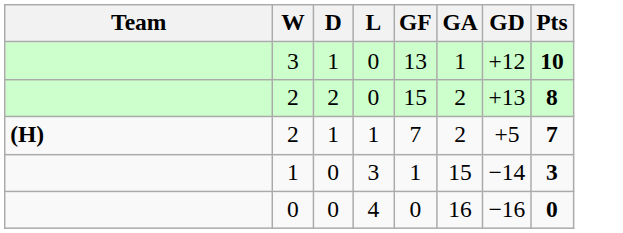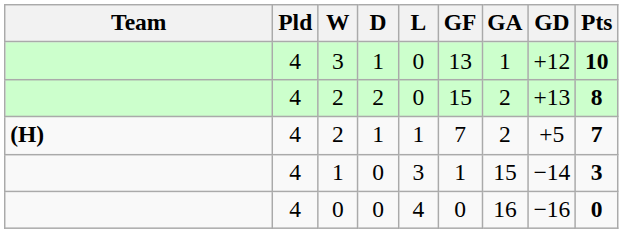 <table class="wikitable" style="text-align: center;">
 <tr>
 <th width=175>Team</th>
+<th width=20>Pld</th>
 <th width=20>W</th>
 <th width=20>D</th>
 <th width=20>L</th>
 <th width=20>GF</th>
 <th width=20>GA</th>
 <th width=20>GD</th>
 <th width=20>Pts</th>
 </tr>
 <tr bgcolor=ccffcc>
 <td style="text-align:left;"></td>
+<td>4</td>
 <td>3</td>
 <td>1</td>
 <td>0</td>
 <td>13</td>
 <td>1</td>
 <td>+12</td>
 <td><strong>10</strong></td>
 </tr>
 <tr bgcolor=ccffcc>
 <td style="text-align:left;"></td>
+<td>4</td>
 <td>2</td>
 <td>2</td>
 <td>0</td>
 <td>15</td>
 <td>2</td>
 <td>+13</td>
 <td><strong>8</strong></td>
 </tr>
 <tr>
 <td style="text-align:left;"> <strong>(H)</strong></td>
+<td>4</td>
 <td>2</td>
 <td>1</td>
 <td>1</td>
 <td>7</td>
 <td>2</td>
 <td>+5</td>
 <td><strong>7</strong></td>
 </tr>
 <tr>
 <td style="text-align:left;"></td>
+<td>4</td>
 <td>1</td>
 <td>0</td>
 <td>3</td>
 <td>1</td>
 <td>15</td>
 <td>−14</td>
 <td><strong>3</strong></td>
 </tr>
 <tr>
 <td style="text-align:left;"></td>
+<td>4</td>
 <td>0</td>
 <td>0</td>
 <td>4</td>
 <td>0</td>
 <td>16</td>
 <td>−16</td>
 <td><strong>0</strong></td>
 </tr>
 </table>
